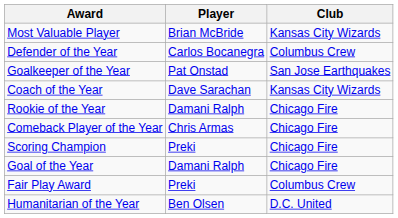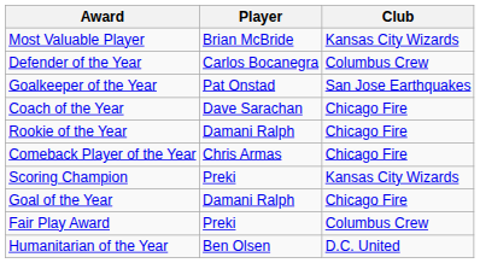 <table class="wikitable" style="font-size:100%" "text-align: center;">
 <tr>
 <th>Award</th>
 <th>Player</th>
 <th>Club</th>
 </tr>
 <tr>
 <td><a href='#'>Most Valuable Player</a></td>
 <td> <a href='#'>Brian McBride</a></td>
 <td><a href='#'>Kansas City Wizards</a></td>
 </tr>
 <tr>
 <td><a href='#'>Defender of the Year</a></td>
 <td> <a href='#'>Carlos Bocanegra</a></td>
 <td><a href='#'>Columbus Crew</a></td>
 </tr>
 <tr>
 <td><a href='#'>Goalkeeper of the Year</a></td>
 <td> <a href='#'>Pat Onstad</a></td>
 <td><a href='#'>San Jose Earthquakes</a></td>
 </tr>
 <tr>
 <td><a href='#'>Coach of the Year</a></td>
 <td> <a href='#'>Dave Sarachan</a></td>
-<td><a href='#'>Kansas City Wizards</a></td>
+<td><a href='#'>Chicago Fire</a></td>
 </tr>
 <tr>
 <td><a href='#'>Rookie of the Year</a></td>
 <td> <a href='#'>Damani Ralph</a></td>
 <td><a href='#'>Chicago Fire</a></td>
 </tr>
 <tr>
 <td><a href='#'>Comeback Player of the Year</a></td>
 <td> <a href='#'>Chris Armas</a></td>
 <td><a href='#'>Chicago Fire</a></td>
 </tr>
 <tr>
 <td><a href='#'>Scoring Champion</a></td>
 <td> <a href='#'>Preki</a></td>
-<td><a href='#'>Chicago Fire</a></td>
+<td><a href='#'>Kansas City Wizards</a></td>
 </tr>
 <tr>
 <td><a href='#'>Goal of the Year</a></td>
 <td> <a href='#'>Damani Ralph</a></td>
 <td><a href='#'>Chicago Fire</a></td>
 </tr>
 <tr>
 <td><a href='#'>Fair Play Award</a></td>
 <td> <a href='#'>Preki</a></td>
 <td><a href='#'>Columbus Crew</a></td>
 </tr>
 <tr>
 <td><a href='#'>Humanitarian of the Year</a></td>
 <td> <a href='#'>Ben Olsen</a></td>
 <td><a href='#'>D.C. United</a></td>
 </tr>
 </table>
